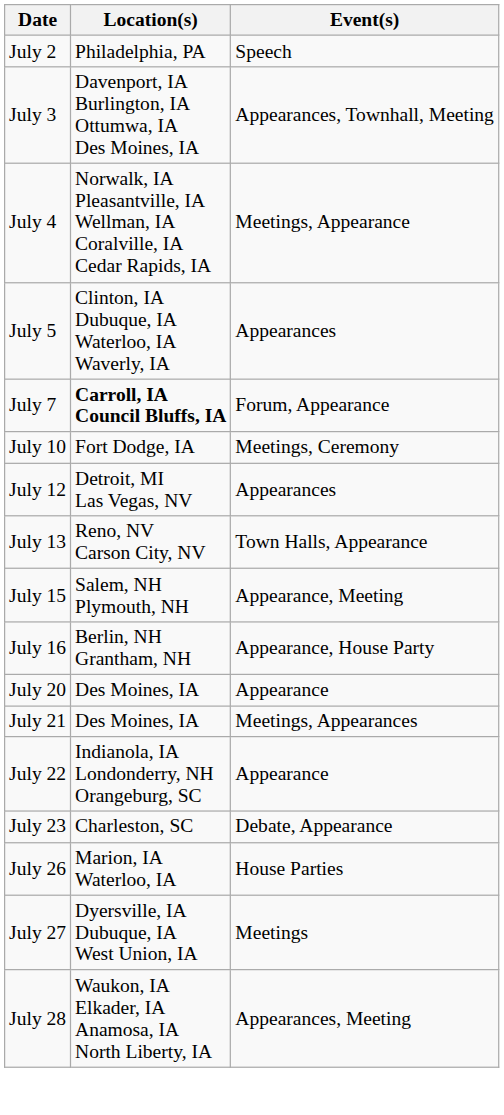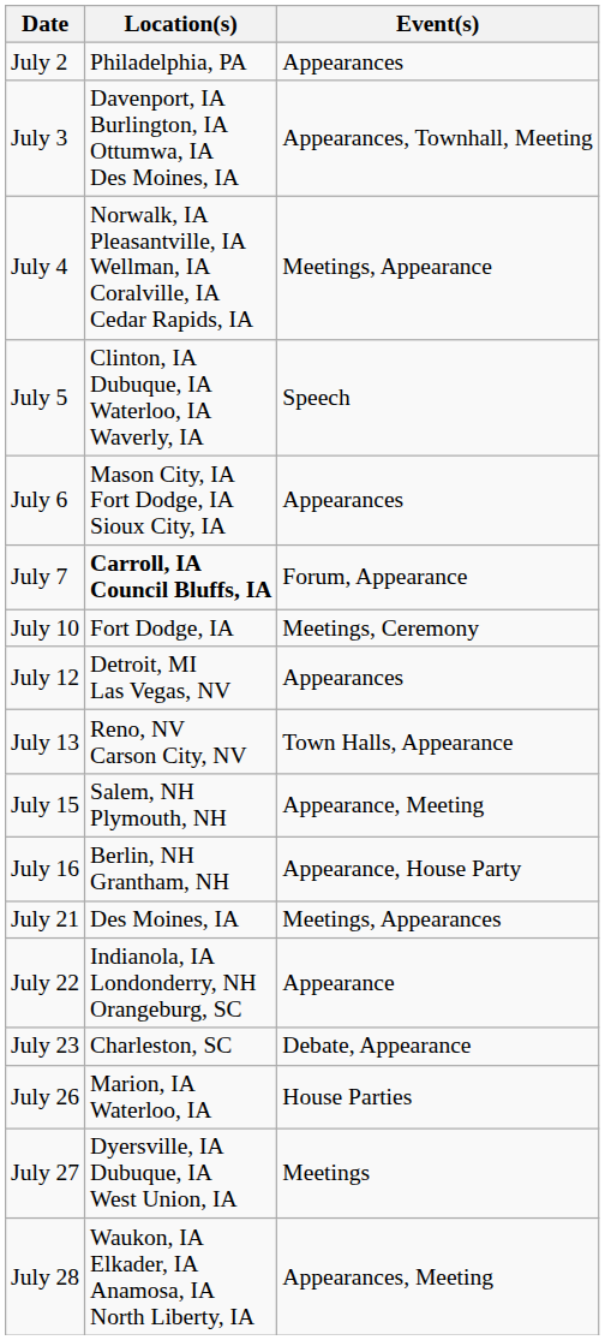 <table class="wikitable">
 <tr>
 <th>Date</th>
 <th>Location(s)</th>
 <th>Event(s)</th>
 </tr>
 <tr>
 <td>July 2</td>
 <td>Philadelphia, PA</td>
-<td>Speech</td>
+<td>Appearances</td>
 </tr>
 <tr>
 <td>July 3</td>
 <td>Davenport, IA <br> Burlington, IA <br> Ottumwa, IA <br> Des Moines, IA</td>
 <td>Appearances, Townhall, Meeting</td>
 </tr>
 <tr>
 <td>July 4</td>
 <td>Norwalk, IA <br> Pleasantville, IA <br> Wellman, IA <br> Coralville, IA <br> Cedar Rapids, IA</td>
 <td>Meetings, Appearance</td>
 </tr>
 <tr>
 <td>July 5</td>
 <td>Clinton, IA <br> Dubuque, IA <br> Waterloo, IA <br> Waverly, IA</td>
+<td>Speech</td>
+</tr>
+<tr>
+<td>July 6</td>
+<td>Mason City, IA <br> Fort Dodge, IA <br> Sioux City, IA</td>
 <td>Appearances</td>
 </tr>
 <tr>
 <td>July 7</td>
 <td><strong>Carroll, IA <br> Council Bluffs, IA</strong></td>
 <td>Forum, Appearance</td>
 </tr>
 <tr>
 <td>July 10</td>
 <td>Fort Dodge, IA</td>
 <td>Meetings, Ceremony</td>
 </tr>
 <tr>
 <td>July 12</td>
 <td>Detroit, MI <br> Las Vegas, NV</td>
 <td>Appearances</td>
 </tr>
 <tr>
 <td>July 13</td>
 <td>Reno, NV <br> Carson City, NV</td>
 <td>Town Halls, Appearance</td>
 </tr>
 <tr>
 <td>July 15</td>
 <td>Salem, NH <br> Plymouth, NH</td>
 <td>Appearance, Meeting</td>
 </tr>
 <tr>
 <td>July 16</td>
 <td>Berlin, NH <br> Grantham, NH</td>
 <td>Appearance, House Party</td>
 </tr>
 <tr>
-<td>July 20</td>
-<td>Des Moines, IA</td>
-<td>Appearance</td>
-</tr>
-<tr>
 <td>July 21</td>
 <td>Des Moines, IA</td>
 <td>Meetings, Appearances</td>
 </tr>
 <tr>
 <td>July 22</td>
 <td>Indianola, IA <br> Londonderry, NH <br> Orangeburg, SC</td>
 <td>Appearance</td>
 </tr>
 <tr>
 <td>July 23</td>
 <td>Charleston, SC</td>
 <td>Debate, Appearance</td>
 </tr>
 <tr>
 <td>July 26</td>
 <td>Marion, IA <br> Waterloo, IA</td>
 <td>House Parties</td>
 </tr>
 <tr>
 <td>July 27</td>
 <td>Dyersville, IA <br> Dubuque, IA <br> West Union, IA</td>
 <td>Meetings</td>
 </tr>
 <tr>
 <td>July 28</td>
 <td>Waukon, IA <br> Elkader, IA <br> Anamosa, IA <br> North Liberty, IA</td>
 <td>Appearances, Meeting</td>
 </tr>
 </table>
